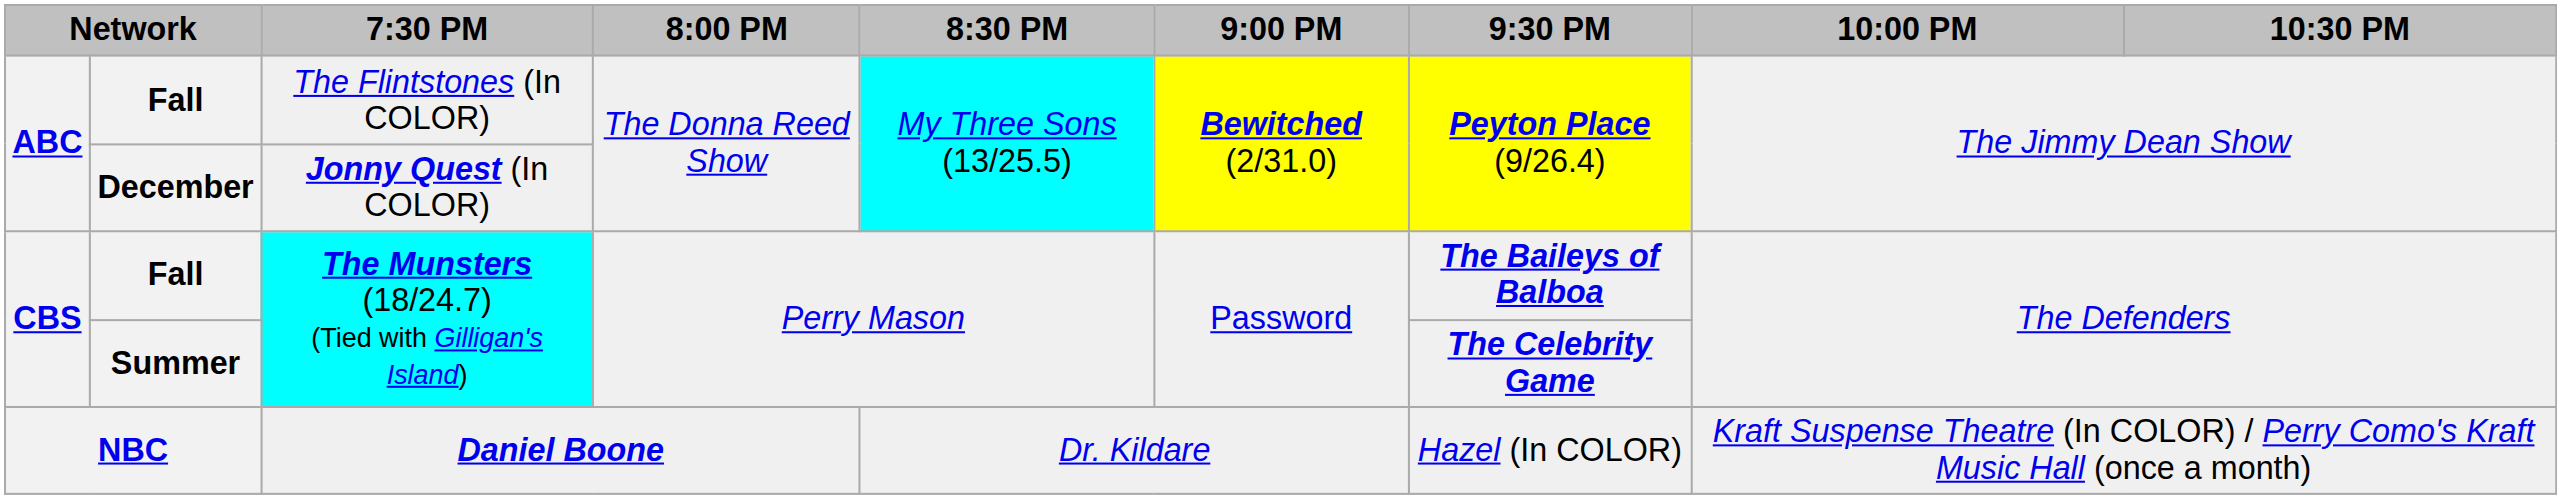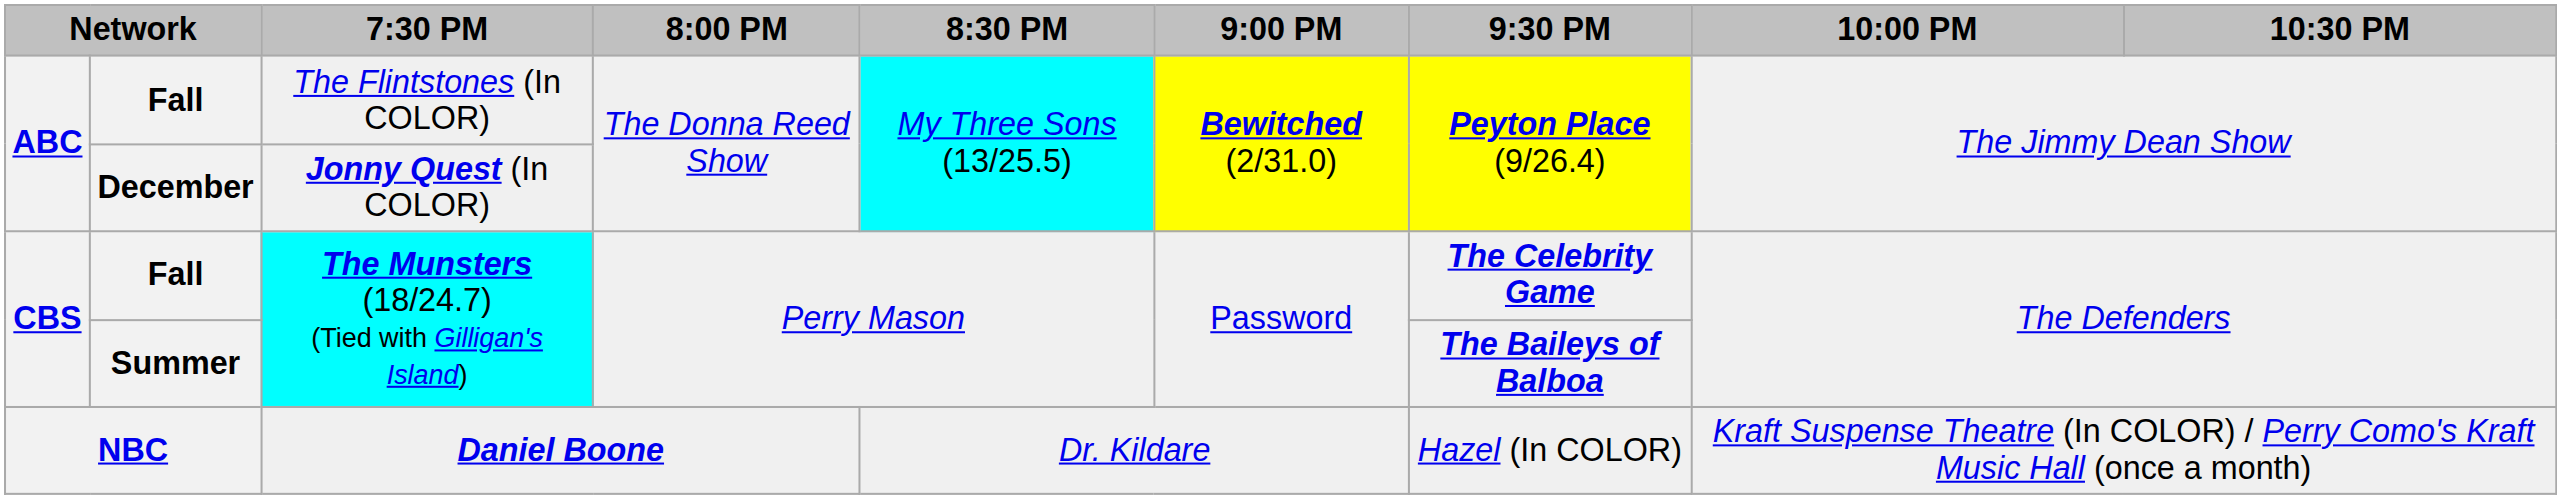 <table class="wikitable" style="width:100%;margin-right:0;text-align:center">
 <tr>
 <th colspan="2" style="background-color:#C0C0C0;text-align:center">Network</th>
 <th style="background-color:#C0C0C0;text-align:center">7:30 PM</th>
 <th style="background-color:#C0C0C0;text-align:center">8:00 PM</th>
 <th style="background-color:#C0C0C0;text-align:center">8:30 PM</th>
 <th style="background-color:#C0C0C0;text-align:center">9:00 PM</th>
 <th style="background-color:#C0C0C0;text-align:center">9:30 PM</th>
 <th style="background-color:#C0C0C0;text-align:center">10:00 PM</th>
 <th style="background-color:#C0C0C0;text-align:center">10:30 PM</th>
 </tr>
 <tr>
 <th bgcolor="#C0C0C0" rowspan="2"><a href='#'>ABC</a></th>
 <th>Fall</th>
 <td bgcolor="#F0F0F0"><em><a href='#'>The Flintstones</a></em> (In <span>C</span><span>O</span><span>L</span><span>O</span><span>R</span>)</td>
 <td bgcolor="#F0F0F0"  rowspan="2"><em><a href='#'>The Donna Reed Show</a></em></td>
 <td bgcolor="#00FFFF"  rowspan="2"><em><a href='#'>My Three Sons</a></em> (13/25.5)</td>
 <td bgcolor="#FFFF00"  rowspan="2"><strong><em><a href='#'>Bewitched</a></em></strong> (2/31.0)</td>
 <td bgcolor="#FFFF00"  rowspan="2"><strong><em><a href='#'>Peyton Place</a></em></strong> (9/26.4)</td>
 <td bgcolor="#F0F0F0" colspan="2"  rowspan="2"><em><a href='#'>The Jimmy Dean Show</a></em></td>
 </tr>
 <tr>
 <th>December</th>
 <td bgcolor="#F0F0F0"><strong><em><a href='#'><em>Jonny Quest</em></a></em></strong> (In <span>C</span><span>O</span><span>L</span><span>O</span><span>R</span>)</td>
 </tr>
 <tr>
 <th rowspan="2" bgcolor="#C0C0C0"><a href='#'>CBS</a></th>
 <th>Fall</th>
 <td rowspan="2" bgcolor="#00FFFF"><strong><em><a href='#'>The Munsters</a></em></strong> (18/24.7)<br><small>(Tied with <em><a href='#'>Gilligan's Island</a></em>)</small></td>
 <td colspan="2" rowspan="2" bgcolor="#F0F0F0"><em><a href='#'>Perry Mason</a></em></td>
 <td rowspan="2" bgcolor="#F0F0F0"><em><a href='#'></em>Password<em></a></em></td>
-<td bgcolor="#F0F0F0"><strong><em><a href='#'>The Baileys of Balboa</a></em></strong></td>
+<td bgcolor="#F0F0F0"><strong><em><a href='#'>The Celebrity Game</a></em></strong></td>
 <td colspan="2" rowspan="2" bgcolor="#F0F0F0"><em><a href='#'>The Defenders</a></em></td>
 </tr>
 <tr>
 <th>Summer</th>
-<td bgcolor="#F0F0F0"><strong><em><a href='#'>The Celebrity Game</a></em></strong></td>
+<td bgcolor="#F0F0F0"><strong><em><a href='#'>The Baileys of Balboa</a></em></strong></td>
 </tr>
 <tr>
 <th bgcolor="#C0C0C0" colspan="2"><a href='#'>NBC</a></th>
 <td bgcolor="#F0F0F0" colspan="2"><strong><em><a href='#'>Daniel Boone</a></em></strong></td>
 <td bgcolor="#F0F0F0" colspan="2"><em><a href='#'>Dr. Kildare</a></em></td>
 <td bgcolor="#F0F0F0"><em><a href='#'>Hazel</a></em> (In <span>C</span><span>O</span><span>L</span><span>O</span><span>R</span>)</td>
 <td bgcolor="#F0F0F0" colspan="2"><em><a href='#'>Kraft Suspense Theatre</a></em> (In <span>C</span><span>O</span><span>L</span><span>O</span><span>R</span>) / <em><a href='#'>Perry Como's Kraft Music Hall</a></em> (once a month)</td>
 </tr>
 </table>
